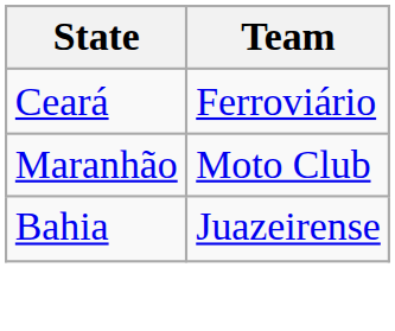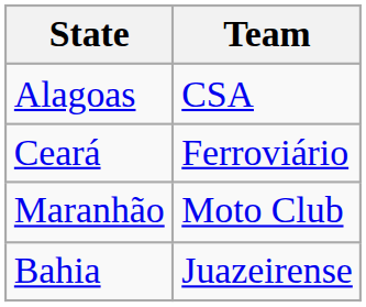 <table class="wikitable sortable">
 <tr>
 <th>State</th>
 <th>Team</th>
+</tr>
+<tr>
+<td> <a href='#'>Alagoas</a></td>
+<td><a href='#'>CSA</a></td>
 </tr>
 <tr>
 <td> <a href='#'>Ceará</a></td>
 <td><a href='#'>Ferroviário</a></td>
 </tr>
 <tr>
 <td> <a href='#'>Maranhão</a></td>
 <td><a href='#'>Moto Club</a></td>
 </tr>
 <tr>
 <td> <a href='#'>Bahia</a></td>
 <td><a href='#'>Juazeirense</a></td>
 </tr>
 </table>
